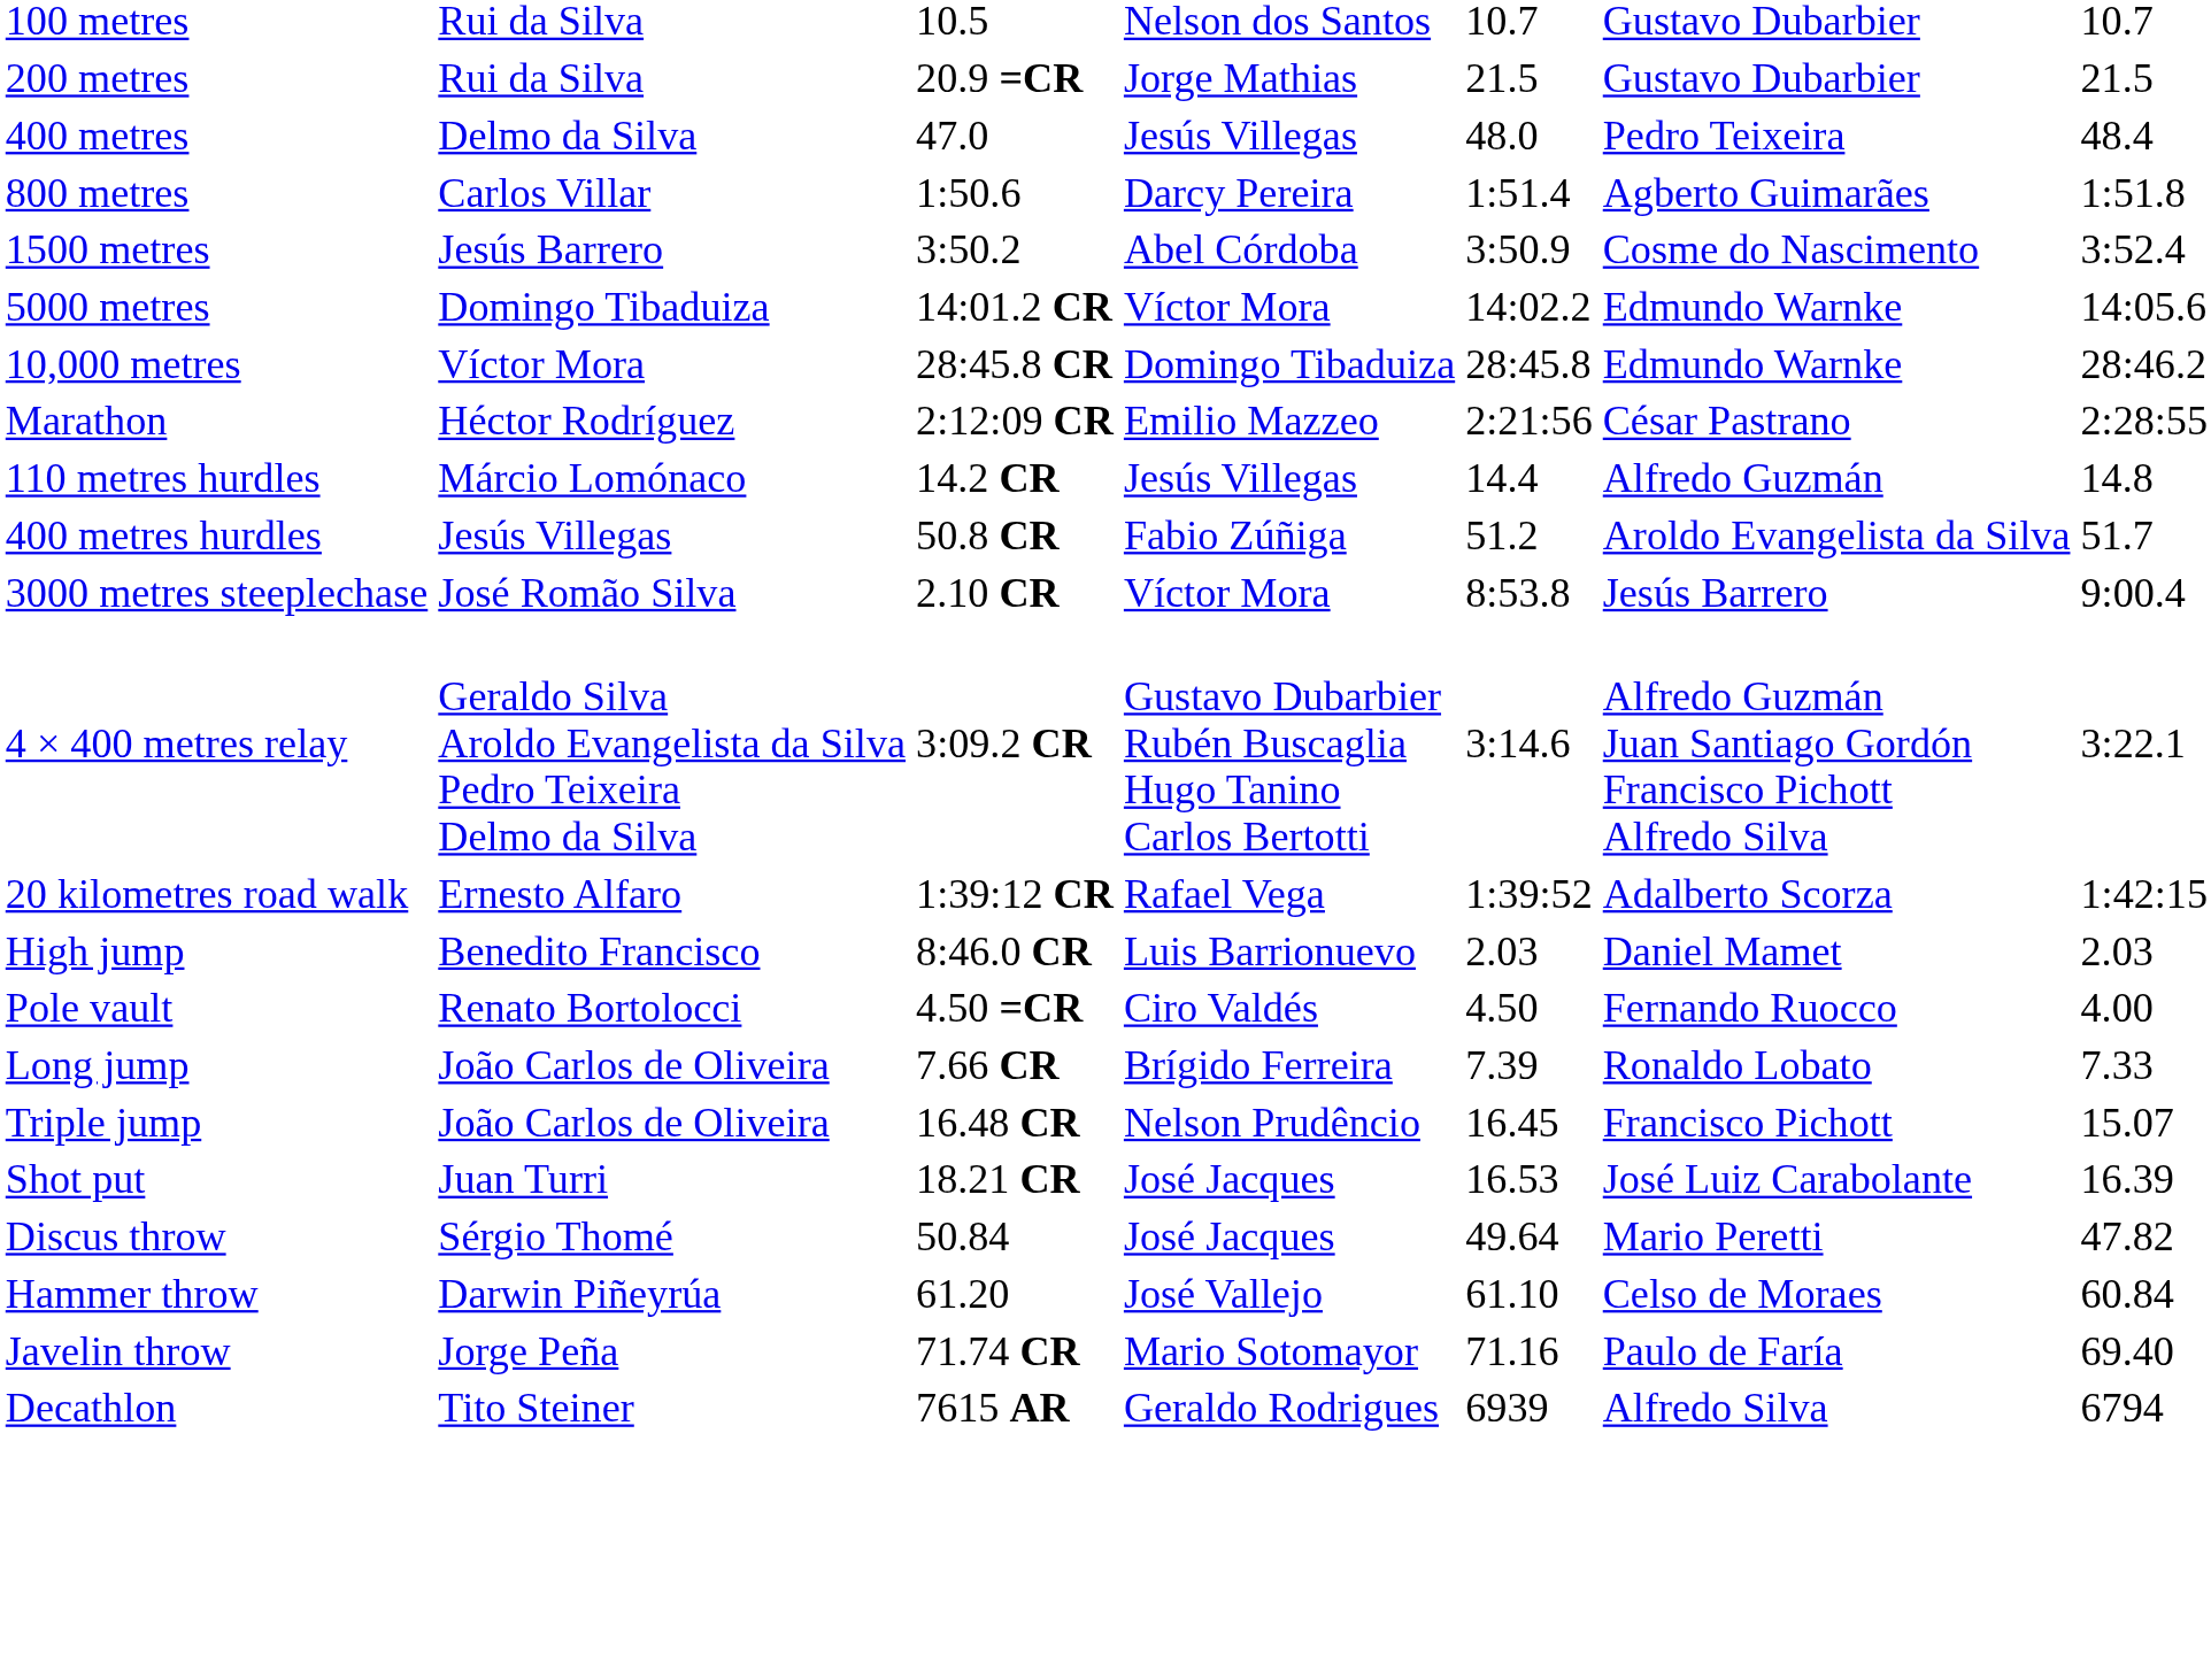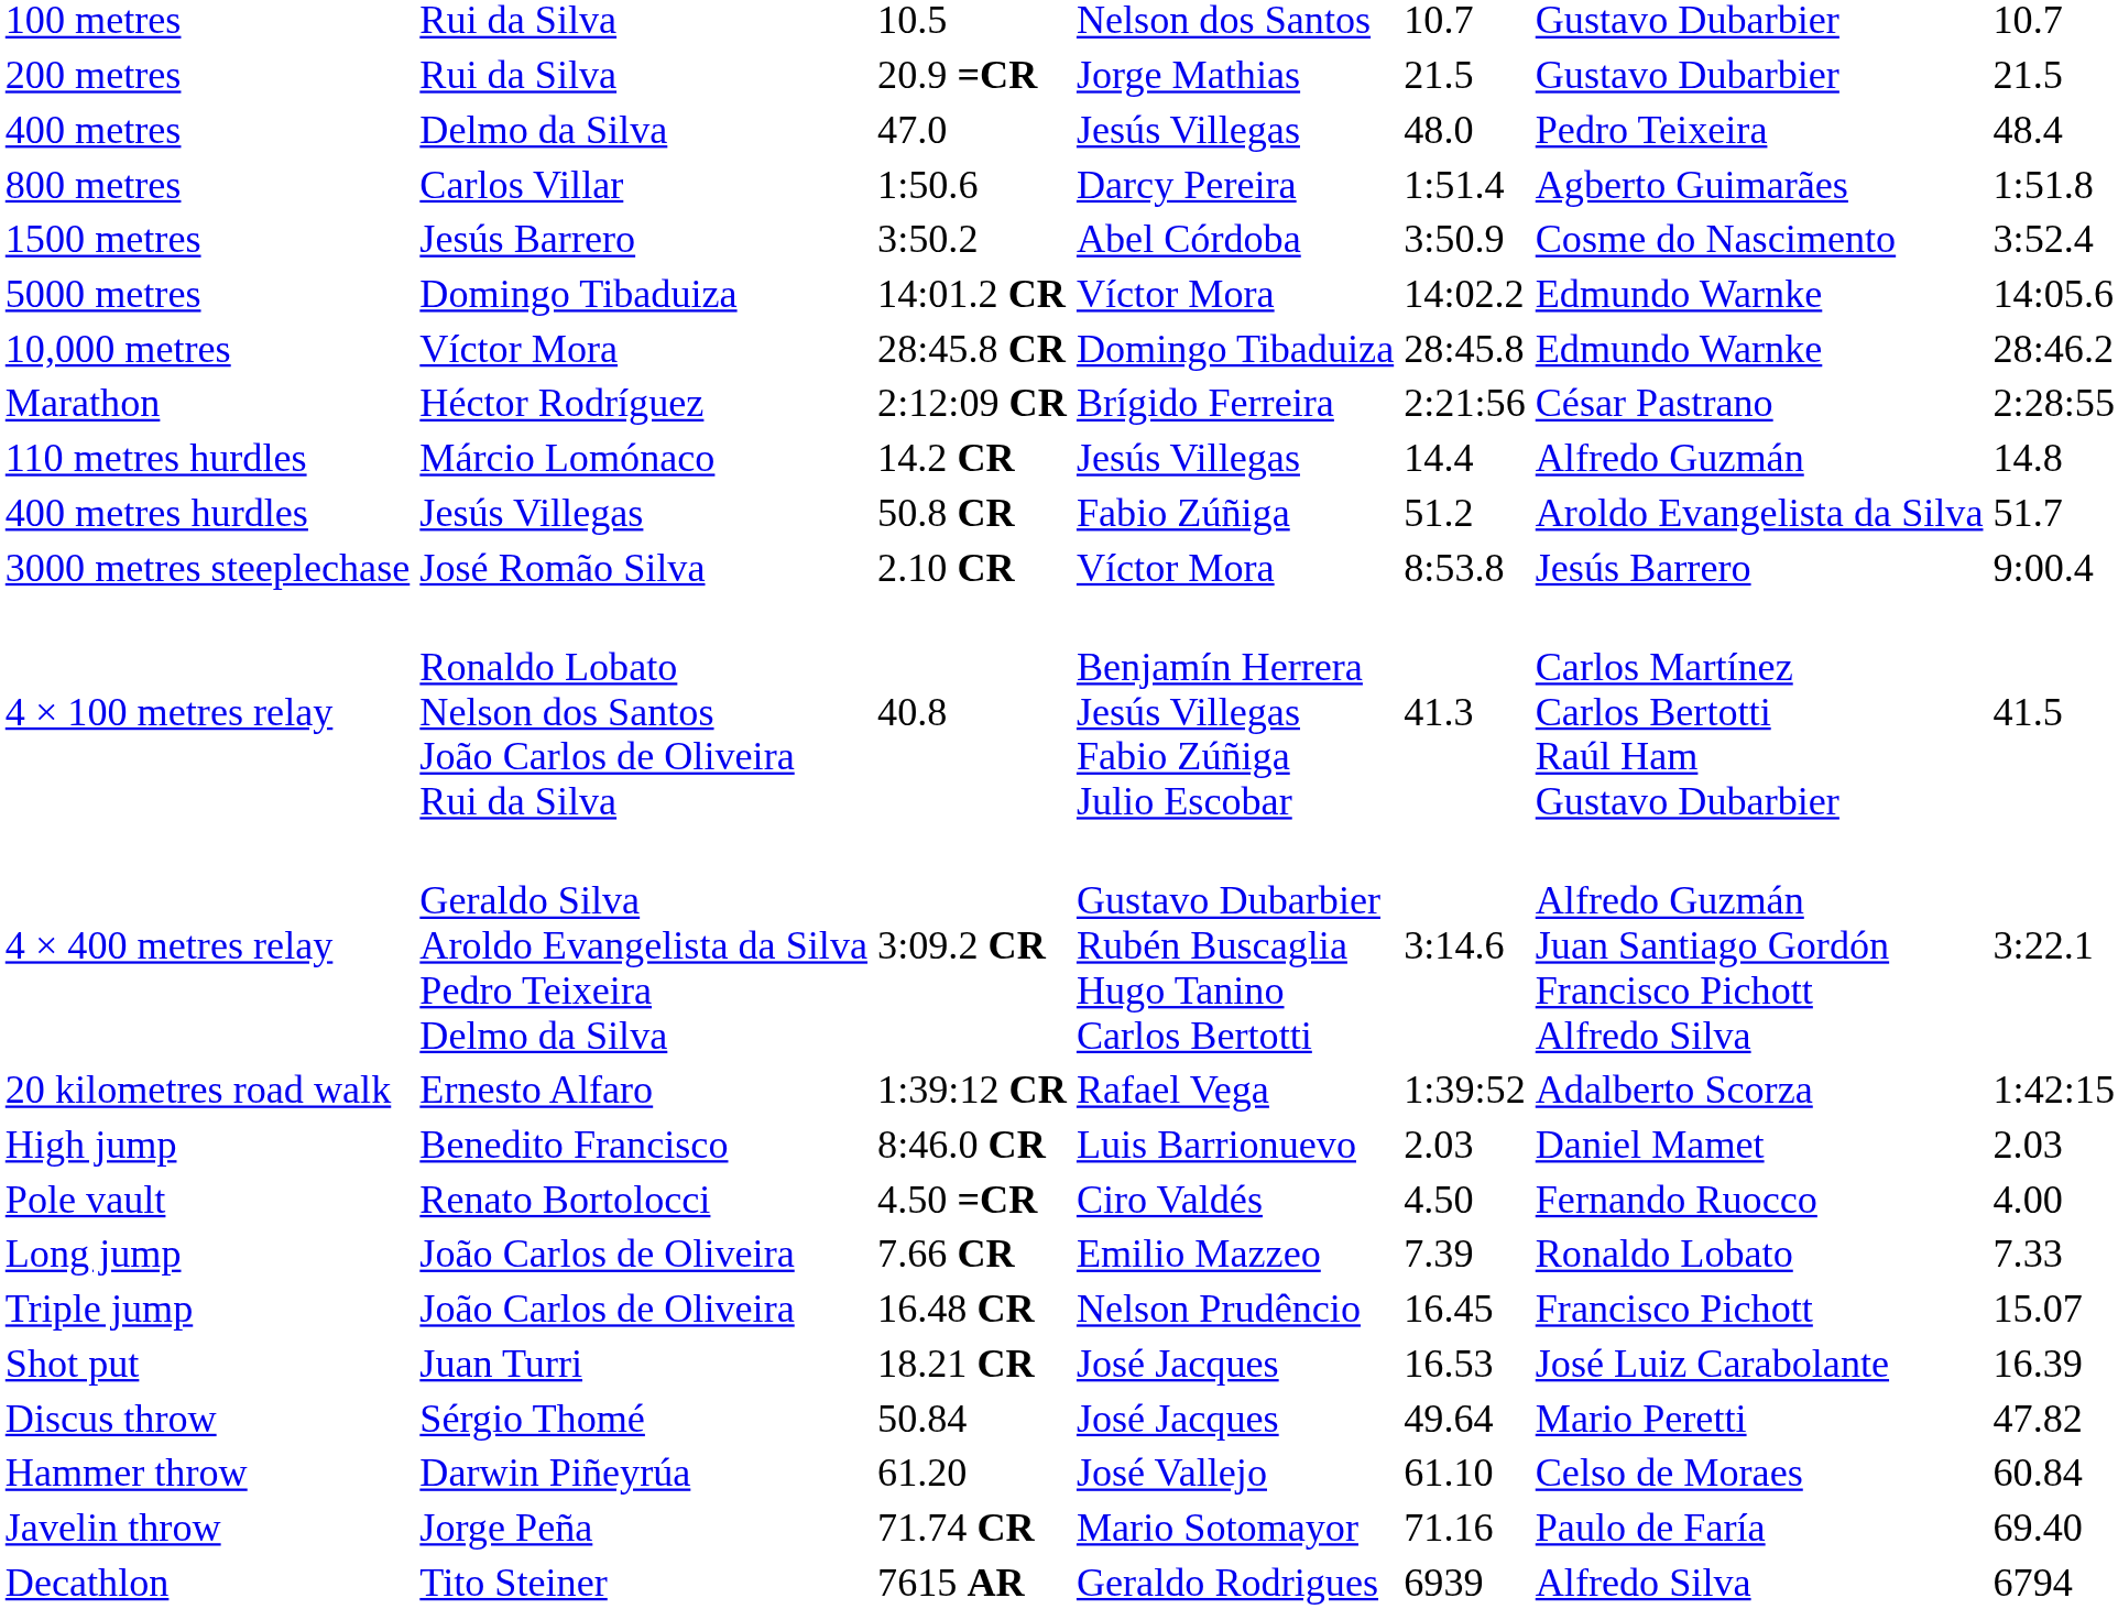 <table>
 <tr>
 <td><a href='#'>100 metres</a></td>
 <td><a href='#'>Rui da Silva</a><br> </td>
 <td>10.5</td>
 <td><a href='#'>Nelson dos Santos</a><br> </td>
 <td>10.7</td>
 <td><a href='#'>Gustavo Dubarbier</a><br> </td>
 <td>10.7</td>
 </tr>
 <tr>
 <td><a href='#'>200 metres</a></td>
 <td><a href='#'>Rui da Silva</a><br> </td>
 <td>20.9 <strong>=CR</strong></td>
 <td><a href='#'>Jorge Mathias</a><br> </td>
 <td>21.5</td>
 <td><a href='#'>Gustavo Dubarbier</a><br> </td>
 <td>21.5</td>
 </tr>
 <tr>
 <td><a href='#'>400 metres</a></td>
 <td><a href='#'>Delmo da Silva</a><br> </td>
 <td>47.0</td>
 <td><a href='#'>Jesús Villegas</a><br> </td>
 <td>48.0</td>
 <td><a href='#'>Pedro Teixeira</a><br> </td>
 <td>48.4</td>
 </tr>
 <tr>
 <td><a href='#'>800 metres</a></td>
 <td><a href='#'>Carlos Villar</a><br> </td>
 <td>1:50.6</td>
 <td><a href='#'>Darcy Pereira</a><br> </td>
 <td>1:51.4</td>
 <td><a href='#'>Agberto Guimarães</a><br> </td>
 <td>1:51.8</td>
 </tr>
 <tr>
 <td><a href='#'>1500 metres</a></td>
 <td><a href='#'>Jesús Barrero</a><br> </td>
 <td>3:50.2</td>
 <td><a href='#'>Abel Córdoba</a><br> </td>
 <td>3:50.9</td>
 <td><a href='#'>Cosme do Nascimento</a><br> </td>
 <td>3:52.4</td>
 </tr>
 <tr>
 <td><a href='#'>5000 metres</a></td>
 <td><a href='#'>Domingo Tibaduiza</a><br> </td>
 <td>14:01.2 <strong>CR</strong></td>
 <td><a href='#'>Víctor Mora</a><br> </td>
 <td>14:02.2</td>
 <td><a href='#'>Edmundo Warnke</a><br> </td>
 <td>14:05.6</td>
 </tr>
 <tr>
 <td><a href='#'>10,000 metres</a></td>
 <td><a href='#'>Víctor Mora</a><br> </td>
 <td>28:45.8 <strong>CR</strong></td>
 <td><a href='#'>Domingo Tibaduiza</a><br> </td>
 <td>28:45.8</td>
 <td><a href='#'>Edmundo Warnke</a><br> </td>
 <td>28:46.2</td>
 </tr>
 <tr>
 <td><a href='#'>Marathon</a></td>
 <td><a href='#'>Héctor Rodríguez</a><br> </td>
 <td>2:12:09 <strong>CR</strong></td>
-<td><a href='#'>Emilio Mazzeo</a><br> </td>
+<td><a href='#'>Brígido Ferreira</a><br> </td>
 <td>2:21:56</td>
 <td><a href='#'>César Pastrano</a><br> </td>
 <td>2:28:55</td>
 </tr>
 <tr>
 <td><a href='#'>110 metres hurdles</a></td>
 <td><a href='#'>Márcio Lomónaco</a><br> </td>
 <td>14.2 <strong>CR</strong></td>
 <td><a href='#'>Jesús Villegas</a><br> </td>
 <td>14.4</td>
 <td><a href='#'>Alfredo Guzmán</a><br> </td>
 <td>14.8</td>
 </tr>
 <tr>
 <td><a href='#'>400 metres hurdles</a></td>
 <td><a href='#'>Jesús Villegas</a><br> </td>
 <td>50.8 <strong>CR</strong></td>
 <td><a href='#'>Fabio Zúñiga</a><br> </td>
 <td>51.2</td>
 <td><a href='#'>Aroldo Evangelista da Silva</a><br> </td>
 <td>51.7</td>
 </tr>
 <tr>
 <td><a href='#'>3000 metres steeplechase</a></td>
 <td><a href='#'>José Romão Silva</a><br> </td>
 <td>2.10 <strong>CR</strong></td>
 <td><a href='#'>Víctor Mora</a><br> </td>
 <td>8:53.8</td>
 <td><a href='#'>Jesús Barrero</a><br> </td>
 <td>9:00.4</td>
+</tr>
+<tr>
+<td><a href='#'>4 × 100 metres relay</a></td>
+<td><br><a href='#'>Ronaldo Lobato</a><br><a href='#'>Nelson dos Santos</a><br><a href='#'>João Carlos de Oliveira</a><br><a href='#'>Rui da Silva</a></td>
+<td>40.8</td>
+<td><br><a href='#'>Benjamín Herrera</a><br><a href='#'>Jesús Villegas</a><br><a href='#'>Fabio Zúñiga</a><br><a href='#'>Julio Escobar</a></td>
+<td>41.3</td>
+<td><br><a href='#'>Carlos Martínez</a><br><a href='#'>Carlos Bertotti</a><br><a href='#'>Raúl Ham</a><br><a href='#'>Gustavo Dubarbier</a></td>
+<td>41.5</td>
 </tr>
 <tr>
 <td><a href='#'>4 × 400 metres relay</a></td>
 <td><br><a href='#'>Geraldo Silva</a><br><a href='#'>Aroldo Evangelista da Silva</a><br><a href='#'>Pedro Teixeira</a><br><a href='#'>Delmo da Silva</a></td>
 <td>3:09.2 <strong>CR</strong></td>
 <td><br><a href='#'>Gustavo Dubarbier</a><br><a href='#'>Rubén Buscaglia</a><br><a href='#'>Hugo Tanino</a><br><a href='#'>Carlos Bertotti</a></td>
 <td>3:14.6</td>
 <td><br><a href='#'>Alfredo Guzmán</a><br><a href='#'>Juan Santiago Gordón</a><br><a href='#'>Francisco Pichott</a><br><a href='#'>Alfredo Silva</a></td>
 <td>3:22.1</td>
 </tr>
 <tr>
 <td><a href='#'>20 kilometres road walk</a></td>
 <td><a href='#'>Ernesto Alfaro</a><br> </td>
 <td>1:39:12 <strong>CR</strong></td>
 <td><a href='#'>Rafael Vega</a><br> </td>
 <td>1:39:52</td>
 <td><a href='#'>Adalberto Scorza</a><br> </td>
 <td>1:42:15</td>
 </tr>
 <tr>
 <td><a href='#'>High jump</a></td>
 <td><a href='#'>Benedito Francisco</a><br> </td>
 <td>8:46.0 <strong>CR</strong></td>
 <td><a href='#'>Luis Barrionuevo</a><br> </td>
 <td>2.03</td>
 <td><a href='#'>Daniel Mamet</a><br> </td>
 <td>2.03</td>
 </tr>
 <tr>
 <td><a href='#'>Pole vault</a></td>
 <td><a href='#'>Renato Bortolocci</a><br> </td>
 <td>4.50 <strong>=CR</strong></td>
 <td><a href='#'>Ciro Valdés</a><br> </td>
 <td>4.50</td>
 <td><a href='#'>Fernando Ruocco</a><br> </td>
 <td>4.00</td>
 </tr>
 <tr>
 <td><a href='#'>Long jump</a></td>
 <td><a href='#'>João Carlos de Oliveira</a><br> </td>
 <td>7.66 <strong>CR</strong></td>
-<td><a href='#'>Brígido Ferreira</a><br> </td>
+<td><a href='#'>Emilio Mazzeo</a><br> </td>
 <td>7.39</td>
 <td><a href='#'>Ronaldo Lobato</a><br> </td>
 <td>7.33</td>
 </tr>
 <tr>
 <td><a href='#'>Triple jump</a></td>
 <td><a href='#'>João Carlos de Oliveira</a><br> </td>
 <td>16.48 <strong>CR</strong></td>
 <td><a href='#'>Nelson Prudêncio</a><br> </td>
 <td>16.45</td>
 <td><a href='#'>Francisco Pichott</a><br> </td>
 <td>15.07</td>
 </tr>
 <tr>
 <td><a href='#'>Shot put</a></td>
 <td><a href='#'>Juan Turri</a><br> </td>
 <td>18.21 <strong>CR</strong></td>
 <td><a href='#'>José Jacques</a><br> </td>
 <td>16.53</td>
 <td><a href='#'>José Luiz Carabolante</a><br> </td>
 <td>16.39</td>
 </tr>
 <tr>
 <td><a href='#'>Discus throw</a></td>
 <td><a href='#'>Sérgio Thomé</a><br> </td>
 <td>50.84</td>
 <td><a href='#'>José Jacques</a><br> </td>
 <td>49.64</td>
 <td><a href='#'>Mario Peretti</a><br> </td>
 <td>47.82</td>
 </tr>
 <tr>
 <td><a href='#'>Hammer throw</a></td>
 <td><a href='#'>Darwin Piñeyrúa</a><br> </td>
 <td>61.20</td>
 <td><a href='#'>José Vallejo</a><br> </td>
 <td>61.10</td>
 <td><a href='#'>Celso de Moraes</a><br> </td>
 <td>60.84</td>
 </tr>
 <tr>
 <td><a href='#'>Javelin throw</a></td>
 <td><a href='#'>Jorge Peña</a><br> </td>
 <td>71.74 <strong>CR</strong></td>
 <td><a href='#'>Mario Sotomayor</a><br> </td>
 <td>71.16</td>
 <td><a href='#'>Paulo de Faría</a><br> </td>
 <td>69.40</td>
 </tr>
 <tr>
 <td><a href='#'>Decathlon</a></td>
 <td><a href='#'>Tito Steiner</a><br> </td>
 <td>7615 <strong>AR</strong></td>
 <td><a href='#'>Geraldo Rodrigues</a><br> </td>
 <td>6939</td>
 <td><a href='#'>Alfredo Silva</a><br> </td>
 <td>6794</td>
 </tr>
 </table>
